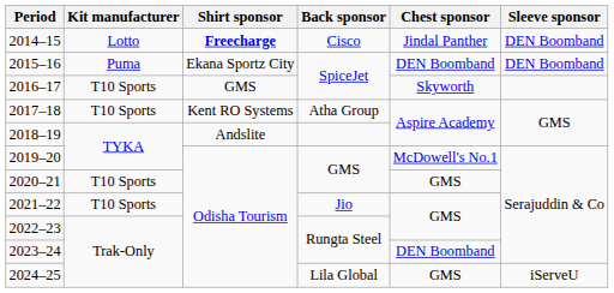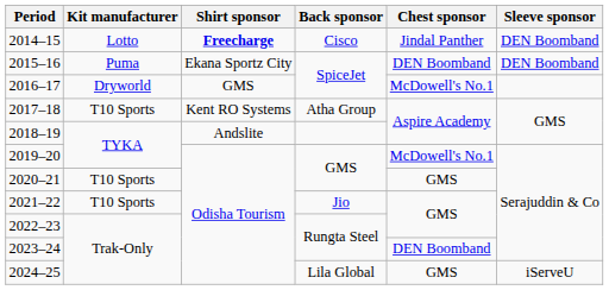 <table class="wikitable" style="text-align:center;margin-left:1em;float:center">
 <tr>
 <th>Period</th>
 <th>Kit manufacturer</th>
 <th>Shirt sponsor</th>
 <th>Back sponsor</th>
 <th>Chest sponsor</th>
 <th>Sleeve sponsor</th>
 </tr>
 <tr>
 <td>2014–15</td>
 <td><a href='#'>Lotto</a></td>
 <td><strong><a href='#'>Freecharge</a></strong></td>
 <td><a href='#'>Cisco</a></td>
 <td><a href='#'>Jindal Panther</a></td>
 <td><a href='#'>DEN Boomband</a></td>
 </tr>
 <tr>
 <td>2015–16</td>
 <td><a href='#'>Puma</a></td>
 <td>Ekana Sportz City</td>
 <td rowspan=2><a href='#'>SpiceJet</a></td>
 <td><a href='#'>DEN Boomband</a></td>
 <td><a href='#'>DEN Boomband</a></td>
 </tr>
 <tr>
 <td>2016–17</td>
-<td>T10 Sports</td>
+<td><a href='#'>Dryworld</a></td>
 <td>GMS</td>
-<td><a href='#'>Skyworth</a></td>
+<td><a href='#'>McDowell's No.1</a></td>
 <td></td>
 </tr>
 <tr>
 <td>2017–18</td>
 <td>T10 Sports</td>
 <td>Kent RO Systems</td>
 <td>Atha Group</td>
 <td rowspan=2><a href='#'>Aspire Academy</a></td>
 <td rowspan=2>GMS</td>
 </tr>
 <tr>
 <td>2018–19</td>
 <td rowspan=2><a href='#'>TYKA</a></td>
 <td>Andslite</td>
 <td></td>
 </tr>
 <tr>
 <td>2019–20</td>
 <td rowspan="6"><a href='#'>Odisha Tourism</a></td>
 <td rowspan="2">GMS</td>
 <td><a href='#'>McDowell's No.1</a></td>
 <td rowspan="5">Serajuddin & Co</td>
 </tr>
 <tr>
 <td>2020–21</td>
 <td>T10 Sports</td>
 <td>GMS</td>
 </tr>
 <tr>
 <td>2021–22</td>
 <td>T10 Sports</td>
 <td><a href='#'>Jio</a></td>
 <td rowspan="2">GMS</td>
 </tr>
 <tr>
 <td>2022–23</td>
 <td rowspan="3">Trak-Only</td>
 <td rowspan="2">Rungta Steel</td>
 </tr>
 <tr>
 <td>2023–24</td>
 <td><a href='#'>DEN Boomband</a></td>
 </tr>
 <tr>
 <td>2024–25</td>
 <td>Lila Global</td>
 <td>GMS</td>
 <td>iServeU</td>
 </tr>
 </table>
